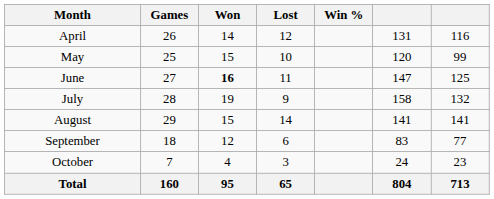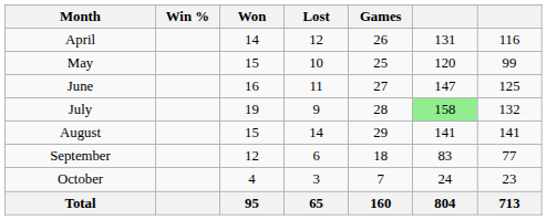 <table class="wikitable" style="font-size:95%; text-align:center; width:38em;margin: 0.5em auto;">
 <tr>
 <th width="28%">Month</th>
-<th width="12%">Games</th>
+<th width="12%">Win %</th>
 <th width="12%">Won</th>
 <th width="12%">Lost</th>
-<th width="12%">Win %</th>
+<th width="12%">Games</th>
 <th width="12%"></th>
 <th width="12%"></th>
 </tr>
 <tr>
 <td>April</td>
-<td>26</td>
+<td></td>
 <td>14</td>
 <td>12</td>
-<td></td>
+<td>26</td>
 <td>131</td>
 <td>116</td>
 </tr>
 <tr>
 <td>May</td>
-<td>25</td>
+<td></td>
 <td>15</td>
 <td>10</td>
-<td></td>
+<td>25</td>
 <td>120</td>
 <td>99</td>
 </tr>
 <tr>
 <td>June</td>
+<td></td>
+<td>16</td>
+<td>11</td>
 <td>27</td>
-<td><strong>16</strong></td>
-<td>11</td>
-<td></td>
 <td>147</td>
 <td>125</td>
 </tr>
 <tr>
 <td>July</td>
-<td>28</td>
+<td></td>
 <td>19</td>
 <td>9</td>
-<td></td>
-<td>158</td>
+<td>28</td>
+<td style="background: lightgreen;">158</td>
 <td>132</td>
 </tr>
 <tr>
 <td>August</td>
-<td>29</td>
+<td></td>
 <td>15</td>
 <td>14</td>
-<td></td>
+<td>29</td>
 <td>141</td>
 <td>141</td>
 </tr>
 <tr>
 <td>September</td>
-<td>18</td>
+<td></td>
 <td>12</td>
 <td>6</td>
-<td></td>
+<td>18</td>
 <td>83</td>
 <td>77</td>
 </tr>
 <tr>
 <td>October</td>
-<td>7</td>
+<td></td>
 <td>4</td>
 <td>3</td>
-<td></td>
+<td>7</td>
 <td>24</td>
 <td>23</td>
 </tr>
 <tr>
 <th>Total</th>
-<th>160</th>
+<th></th>
 <th>95</th>
 <th>65</th>
-<th></th>
+<th>160</th>
 <th>804</th>
 <th>713</th>
 </tr>
 </table>
